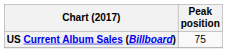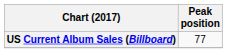 <table class="wikitable sortable plainrowheaders" style="text-align:center">
 <tr>
 <th scope="col">Chart (2017)</th>
 <th scope="col">Peak<br>position</th>
 </tr>
 <tr>
 <th scope="row">US <a href='#'>Current Album Sales</a> (<em><a href='#'>Billboard</a></em>)</th>
-<td>75</td>
+<td>77</td>
 </tr>
 <tr>
 </tr>
 <tr>
 </tr>
 <tr>
 </tr>
 <tr>
 </tr>
 </table>
